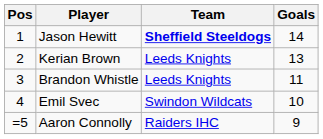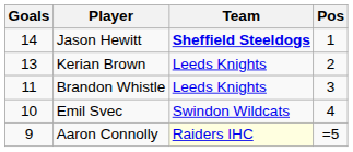 <table class="wikitable">
 <tr>
-<th>Pos</th>
+<th>Goals</th>
 <th>Player</th>
 <th>Team</th>
-<th>Goals</th>
+<th>Pos</th>
 </tr>
 <tr>
-<td align="center">1</td>
+<td align="center">14</td>
 <td>Jason Hewitt</td>
 <td><strong><a href='#'>Sheffield Steeldogs</a></strong></td>
-<td align="center">14</td>
+<td align="center">1</td>
 </tr>
 <tr>
-<td align="center">2</td>
+<td align="center">13</td>
 <td>Kerian Brown</td>
 <td><a href='#'>Leeds Knights</a></td>
-<td align="center">13</td>
+<td align="center">2</td>
 </tr>
 <tr>
-<td align="center">3</td>
+<td align="center">11</td>
 <td>Brandon Whistle</td>
 <td><a href='#'>Leeds Knights</a></td>
-<td align="center">11</td>
+<td align="center">3</td>
 </tr>
 <tr>
-<td align="center">4</td>
+<td align="center">10</td>
 <td>Emil Svec</td>
 <td><a href='#'>Swindon Wildcats</a></td>
-<td align="center">10</td>
+<td align="center">4</td>
 </tr>
 <tr>
+<td align="center">9</td>
+<td>Aaron Connolly</td>
+<td style="background: lightyellow;"><a href='#'>Raiders IHC</a></td>
 <td align="center">=5</td>
-<td>Aaron Connolly</td>
-<td><a href='#'>Raiders IHC</a></td>
-<td align="center">9</td>
 </tr>
 </table>
